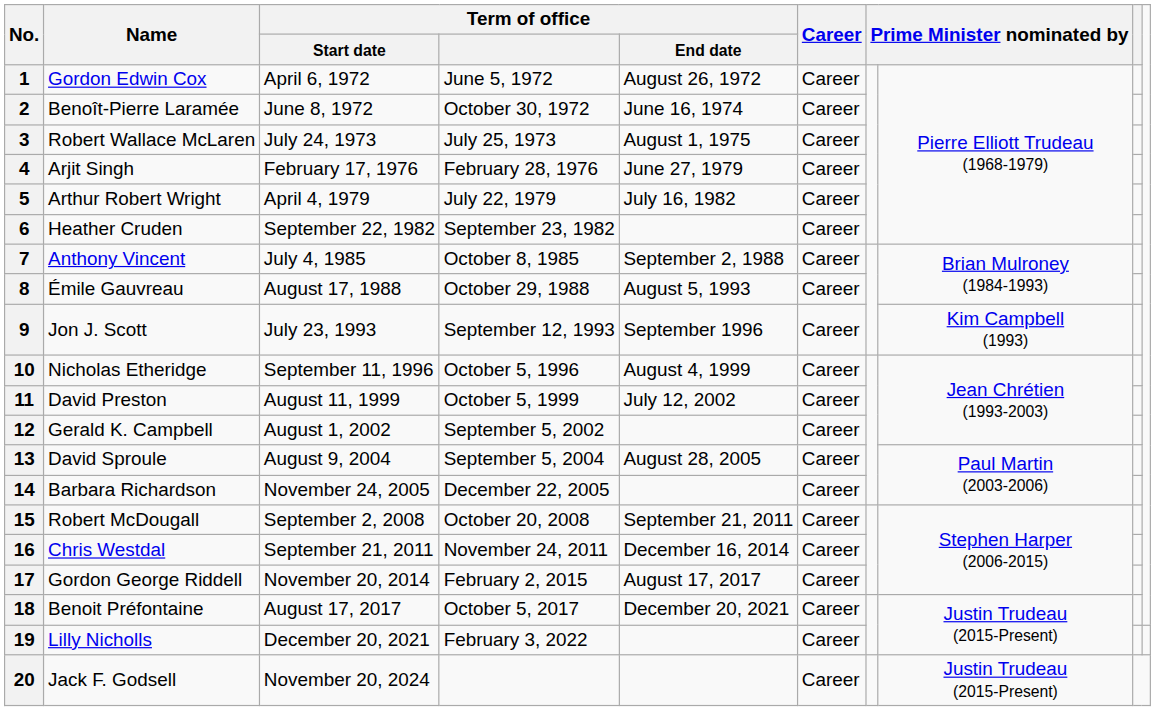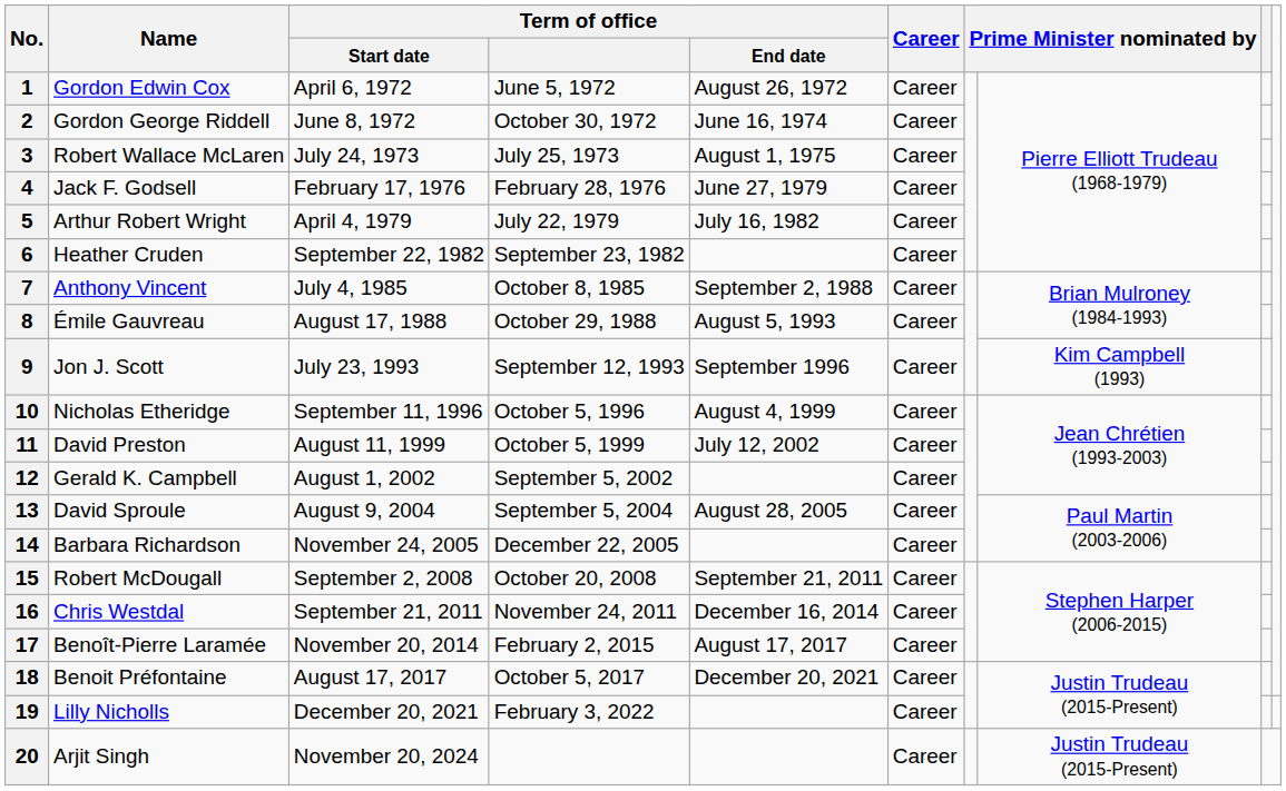 <table class="wikitable">
 <tr>
 <th rowspan="2">No.</th>
 <th rowspan="2">Name</th>
 <th colspan="3">Term of office</th>
 <th rowspan="2"><a href='#'>Career</a></th>
 <th rowspan="2"; colspan="2"><a href='#'>Prime Minister</a> nominated by</th>
 <th rowspan="2"></th>
 </tr>
 <tr>
 <th><small>Start date</small></th>
 <th><small><a href='#'></a></small></th>
 <th><small>End date</small></th>
 </tr>
 <tr>
 <th>1</th>
 <td><a href='#'>Gordon Edwin Cox</a></td>
 <td>April 6, 1972</td>
 <td>June 5, 1972</td>
 <td>August 26, 1972</td>
 <td>Career</td>
 <td rowspan="6" ></td>
 <td rowspan="6" style=text-align:center><a href='#'>Pierre Elliott Trudeau</a><br><small>(1968-1979)</small></td>
 <td></td>
 </tr>
 <tr>
 <th>2</th>
-<td>Benoît-Pierre Laramée</td>
+<td>Gordon George Riddell</td>
 <td>June 8, 1972</td>
 <td>October 30, 1972</td>
 <td>June 16, 1974</td>
 <td>Career</td>
 <td></td>
 </tr>
 <tr>
 <th>3</th>
 <td>Robert Wallace McLaren</td>
 <td>July 24, 1973</td>
 <td>July 25, 1973</td>
 <td>August 1, 1975</td>
 <td>Career</td>
 <td></td>
 </tr>
 <tr>
 <th>4</th>
-<td>Arjit Singh</td>
+<td>Jack F. Godsell</td>
 <td>February 17, 1976</td>
 <td>February 28, 1976</td>
 <td>June 27, 1979</td>
 <td>Career</td>
 <td></td>
 </tr>
 <tr>
 <th>5</th>
 <td>Arthur Robert Wright</td>
 <td>April 4, 1979</td>
 <td>July 22, 1979</td>
 <td>July 16, 1982</td>
 <td>Career</td>
 <td></td>
 </tr>
 <tr>
 <th>6</th>
 <td>Heather Cruden</td>
 <td>September 22, 1982</td>
 <td>September 23, 1982</td>
 <td></td>
 <td>Career</td>
 <td></td>
 </tr>
 <tr>
 <th>7</th>
 <td><a href='#'>Anthony Vincent</a></td>
 <td>July 4, 1985</td>
 <td>October 8, 1985</td>
 <td>September 2, 1988</td>
 <td>Career</td>
 <td rowspan="3"></td>
 <td rowspan="2"style=text-align:center><a href='#'>Brian Mulroney</a><br><small>(1984-1993)</small></td>
 <td></td>
 </tr>
 <tr>
 <th>8</th>
 <td>Émile Gauvreau</td>
 <td>August 17, 1988</td>
 <td>October 29, 1988</td>
 <td>August 5, 1993</td>
 <td>Career</td>
 <td></td>
 </tr>
 <tr>
 <th>9</th>
 <td>Jon J. Scott</td>
 <td>July 23, 1993</td>
 <td>September 12, 1993</td>
 <td>September 1996</td>
 <td>Career</td>
 <td style=text-align:center><a href='#'>Kim Campbell</a><br><small>(1993)</small></td>
 <td></td>
 </tr>
 <tr>
 <th>10</th>
 <td>Nicholas Etheridge</td>
 <td>September 11, 1996</td>
 <td>October 5, 1996</td>
 <td>August 4, 1999</td>
 <td>Career</td>
 <td rowspan="5"></td>
 <td rowspan="3"style=text-align:center><a href='#'>Jean Chrétien</a><br><small>(1993-2003)</small></td>
 <td></td>
 </tr>
 <tr>
 <th>11</th>
 <td>David Preston</td>
 <td>August 11, 1999</td>
 <td>October 5, 1999</td>
 <td>July 12, 2002</td>
 <td>Career</td>
 <td></td>
 </tr>
 <tr>
 <th>12</th>
 <td>Gerald K. Campbell</td>
 <td>August 1, 2002</td>
 <td>September 5, 2002</td>
 <td></td>
 <td>Career</td>
 <td></td>
 </tr>
 <tr>
 <th>13</th>
 <td>David Sproule</td>
 <td>August 9, 2004</td>
 <td>September 5, 2004</td>
 <td>August 28, 2005</td>
 <td>Career</td>
 <td rowspan="2"style=text-align:center><a href='#'>Paul Martin</a><br><small>(2003-2006)</small></td>
 <td></td>
 </tr>
 <tr>
 <th>14</th>
 <td>Barbara Richardson</td>
 <td>November 24, 2005</td>
 <td>December 22, 2005</td>
 <td></td>
 <td>Career</td>
 <td></td>
 </tr>
 <tr>
 <th>15</th>
 <td>Robert McDougall</td>
 <td>September 2, 2008</td>
 <td>October 20, 2008</td>
 <td>September 21, 2011</td>
 <td>Career</td>
 <td rowspan="3"></td>
 <td rowspan="3"style=text-align:center><a href='#'>Stephen Harper</a><br><small>(2006-2015)</small></td>
 <td></td>
 </tr>
 <tr>
 <th>16</th>
 <td><a href='#'>Chris Westdal</a></td>
 <td>September 21, 2011</td>
 <td>November 24, 2011</td>
 <td>December 16, 2014</td>
 <td>Career</td>
 <td></td>
 </tr>
 <tr>
 <th>17</th>
-<td>Gordon George Riddell</td>
+<td>Benoît-Pierre Laramée</td>
 <td>November 20, 2014</td>
 <td>February 2, 2015</td>
 <td>August 17, 2017</td>
 <td>Career</td>
 <td></td>
 </tr>
 <tr>
 <th>18</th>
 <td>Benoit Préfontaine</td>
 <td>August 17, 2017</td>
 <td>October 5, 2017</td>
 <td>December 20, 2021</td>
 <td>Career</td>
 <td rowspan="2"></td>
 <td rowspan="2"style=text-align:center><a href='#'>Justin Trudeau</a><br><small>(2015-Present)</small></td>
 <td></td>
 </tr>
 <tr>
 <th>19</th>
 <td><a href='#'>Lilly Nicholls</a></td>
 <td>December 20, 2021</td>
 <td>February 3, 2022</td>
 <td></td>
 <td>Career</td>
 <td></td>
 <td></td>
 </tr>
 <tr>
 <th>20</th>
-<td>Jack F. Godsell</td>
+<td>Arjit Singh</td>
 <td>November 20, 2024</td>
 <td></td>
 <td></td>
 <td>Career</td>
 <td rowspan="2"></td>
 <td rowspan="2"style=text-align:center><a href='#'>Justin Trudeau</a><br><small>(2015-Present)</small></td>
 </tr>
 </table>
